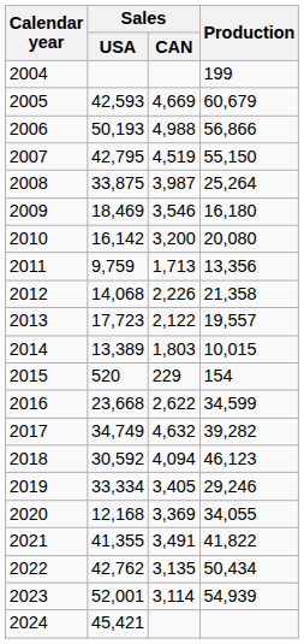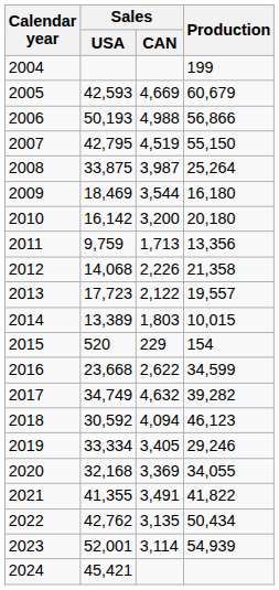 <table class="wikitable floatleft">
 <tr>
 <th rowspan="2">Calendar<br>year</th>
 <th colspan="2">Sales</th>
 <th rowspan="2">Production</th>
 </tr>
 <tr>
 <th>USA</th>
 <th>CAN</th>
 </tr>
 <tr>
 <td>2004</td>
 <td></td>
 <td></td>
 <td>199</td>
 </tr>
 <tr>
 <td>2005</td>
 <td>42,593</td>
 <td>4,669</td>
 <td>60,679</td>
 </tr>
 <tr>
 <td>2006</td>
 <td>50,193</td>
 <td>4,988</td>
 <td>56,866</td>
 </tr>
 <tr>
 <td>2007</td>
 <td>42,795</td>
 <td>4,519</td>
 <td>55,150</td>
 </tr>
 <tr>
 <td>2008</td>
 <td>33,875</td>
 <td>3,987</td>
 <td>25,264</td>
 </tr>
 <tr>
 <td>2009</td>
 <td>18,469</td>
-<td>3,546</td>
+<td>3,544</td>
 <td>16,180</td>
 </tr>
 <tr>
 <td>2010</td>
 <td>16,142</td>
 <td>3,200</td>
-<td>20,080</td>
+<td>20,180</td>
 </tr>
 <tr>
 <td>2011</td>
 <td>9,759</td>
 <td>1,713</td>
 <td>13,356</td>
 </tr>
 <tr>
 <td>2012</td>
 <td>14,068</td>
 <td>2,226</td>
 <td>21,358</td>
 </tr>
 <tr>
 <td>2013</td>
 <td>17,723</td>
 <td>2,122</td>
 <td>19,557</td>
 </tr>
 <tr>
 <td>2014</td>
 <td>13,389</td>
 <td>1,803</td>
 <td>10,015</td>
 </tr>
 <tr>
 <td>2015</td>
 <td>520</td>
 <td>229</td>
 <td>154</td>
 </tr>
 <tr>
 <td>2016</td>
 <td>23,668</td>
 <td>2,622</td>
 <td>34,599</td>
 </tr>
 <tr>
 <td>2017</td>
 <td>34,749</td>
 <td>4,632</td>
 <td>39,282</td>
 </tr>
 <tr>
 <td>2018</td>
 <td>30,592</td>
 <td>4,094</td>
 <td>46,123</td>
 </tr>
 <tr>
 <td>2019</td>
 <td>33,334</td>
 <td>3,405</td>
 <td>29,246</td>
 </tr>
 <tr>
 <td>2020</td>
-<td>12,168</td>
+<td>32,168</td>
 <td>3,369</td>
 <td>34,055</td>
 </tr>
 <tr>
 <td>2021</td>
 <td>41,355</td>
 <td>3,491</td>
 <td>41,822</td>
 </tr>
 <tr>
 <td>2022</td>
 <td>42,762</td>
 <td>3,135</td>
 <td>50,434</td>
 </tr>
 <tr>
 <td>2023</td>
 <td>52,001</td>
 <td>3,114</td>
 <td>54,939</td>
 </tr>
 <tr>
 <td>2024</td>
 <td>45,421</td>
 <td></td>
 <td></td>
 </tr>
 </table>
